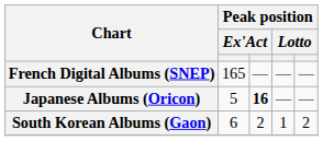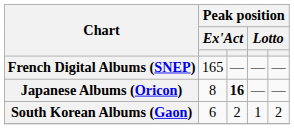 <table class="wikitable sortable plainrowheaders" style="text-align:center;">
 <tr>
 <th rowspan=3>Chart</th>
 <th colspan=4>Peak position</th>
 </tr>
 <tr>
 <th colspan=2><em>Ex'Act</em></th>
 <th colspan=2><em>Lotto</em></th>
 </tr>
 <tr>
 <th></th>
 <th></th>
 <th></th>
 <th></th>
 </tr>
 <tr>
 <th scope="row">French Digital Albums (<a href='#'>SNEP</a>)</th>
 <td>165</td>
 <td>—</td>
 <td>—</td>
 <td>—</td>
 </tr>
 <tr>
 <th scope=row>Japanese Albums (<a href='#'>Oricon</a>)</th>
-<td>5</td>
+<td>8</td>
 <td><strong>16</strong></td>
 <td>—</td>
 <td>—</td>
 </tr>
 <tr>
 <th scope=row>South Korean Albums (<a href='#'>Gaon</a>)</th>
 <td>6</td>
 <td>2</td>
 <td>1</td>
 <td>2</td>
 </tr>
 <tr>
 </tr>
 </table>
